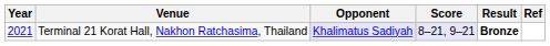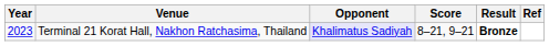 <table class="sortable wikitable" style="font-size: 90%;">
 <tr>
 <th>Year</th>
 <th>Venue</th>
 <th>Opponent</th>
 <th>Score</th>
 <th>Result</th>
 <th>Ref</th>
 </tr>
 <tr>
-<td align="center"><a href='#'>2021</a></td>
+<td align="center"><a href='#'>2023</a></td>
 <td align="left">Terminal 21 Korat Hall, <a href='#'>Nakhon Ratchasima</a>, Thailand</td>
 <td align="left" style="background: lavender;"> <a href='#'>Khalimatus Sadiyah</a></td>
-<td align="left" style="background: lavender;">8–21, 9–21</td>
+<td align="left">8–21, 9–21</td>
 <td style="text-align:left; background:white"> <strong>Bronze</strong></td>
 <td style="text-align:center; background:white"></td>
 </tr>
 </table>
